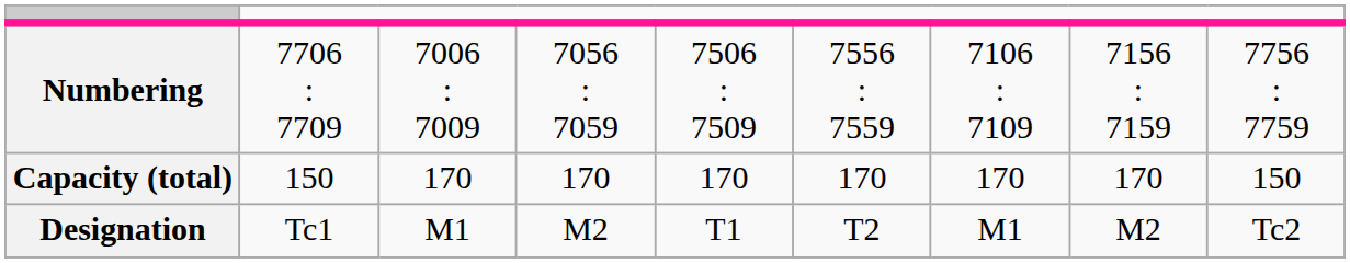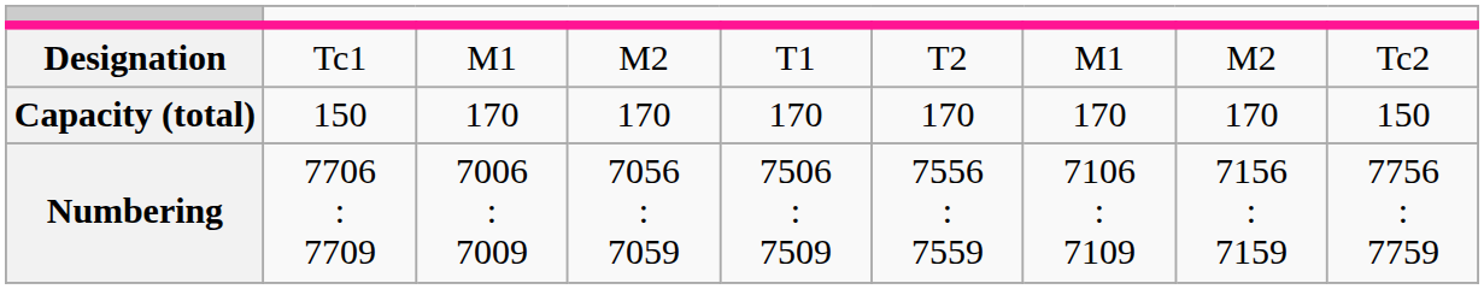 <table class="wikitable" style="text-align:center">
 <tr style="border-bottom:4px solid deeppink">
 <td style="background:#ccc"></td>
 <td colspan="8"> </td>
 </tr>
 <tr>
-<th>Numbering</th>
-<td>7706<br>:<br>7709</td>
-<td>7006<br>:<br>7009</td>
-<td>7056<br>:<br>7059</td>
-<td>7506<br>:<br>7509</td>
-<td>7556<br>:<br>7559</td>
-<td>7106<br>:<br>7109</td>
-<td>7156<br>:<br>7159</td>
-<td>7756<br>:<br>7759</td>
+<th>Designation</th>
+<td width="60">Tc1</td>
+<td width="60">M1</td>
+<td width="60">M2</td>
+<td width="60">T1</td>
+<td width="60">T2</td>
+<td width="60">M1</td>
+<td width="60">M2</td>
+<td width="60">Tc2</td>
 </tr>
 <tr>
 <th>Capacity (total)</th>
 <td>150</td>
 <td>170</td>
 <td>170</td>
 <td>170</td>
 <td>170</td>
 <td>170</td>
 <td>170</td>
 <td>150</td>
 </tr>
 <tr>
-<th>Designation</th>
-<td width="60">Tc1</td>
-<td width="60">M1</td>
-<td width="60">M2</td>
-<td width="60">T1</td>
-<td width="60">T2</td>
-<td width="60">M1</td>
-<td width="60">M2</td>
-<td width="60">Tc2</td>
+<th>Numbering</th>
+<td>7706<br>:<br>7709</td>
+<td>7006<br>:<br>7009</td>
+<td>7056<br>:<br>7059</td>
+<td>7506<br>:<br>7509</td>
+<td>7556<br>:<br>7559</td>
+<td>7106<br>:<br>7109</td>
+<td>7156<br>:<br>7159</td>
+<td>7756<br>:<br>7759</td>
 </tr>
 </table>
